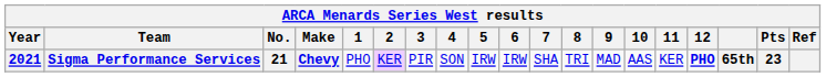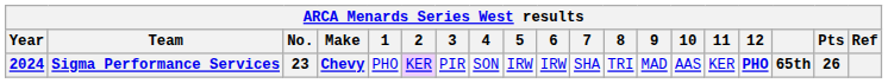 <table class="wikitable" style="text-align:center; font-size:75%">
 <tr>
 <th colspan=19><a href='#'>ARCA Menards Series West</a> results</th>
 </tr>
 <tr>
 <th>Year</th>
 <th>Team</th>
 <th>No.</th>
 <th>Make</th>
 <th>1</th>
 <th>2</th>
 <th>3</th>
 <th>4</th>
 <th>5</th>
 <th>6</th>
 <th>7</th>
 <th>8</th>
 <th>9</th>
 <th>10</th>
 <th>11</th>
 <th>12</th>
 <th></th>
 <th>Pts</th>
 <th>Ref</th>
 </tr>
 <tr>
-<th><a href='#'>2021</a></th>
+<th><a href='#'>2024</a></th>
 <th><a href='#'>Sigma Performance Services</a></th>
-<th>21</th>
+<th>23</th>
 <th><a href='#'>Chevy</a></th>
 <td><a href='#'>PHO</a></td>
 <td style="background:#EFCFFF;"><a href='#'>KER</a><br></td>
 <td><a href='#'>PIR</a></td>
 <td><a href='#'>SON</a></td>
 <td><a href='#'>IRW</a></td>
 <td><a href='#'>IRW</a></td>
 <td><a href='#'>SHA</a></td>
 <td><a href='#'>TRI</a></td>
 <td><a href='#'>MAD</a></td>
 <td><a href='#'>AAS</a></td>
 <td><a href='#'>KER</a></td>
 <td><strong><a href='#'>PHO</a></strong></td>
 <th>65th</th>
-<th>23</th>
+<th>26</th>
 <th></th>
 </tr>
 </table>
